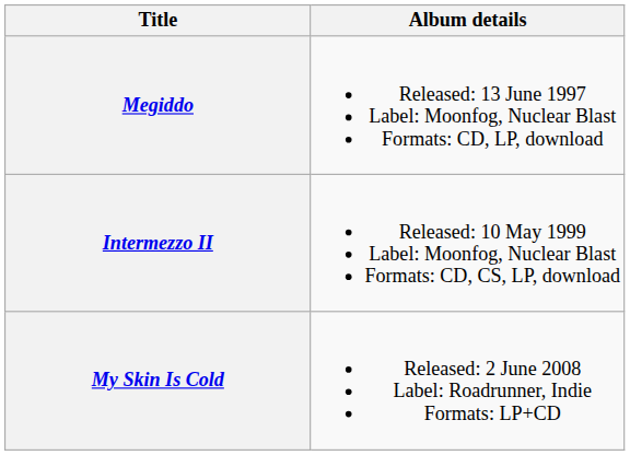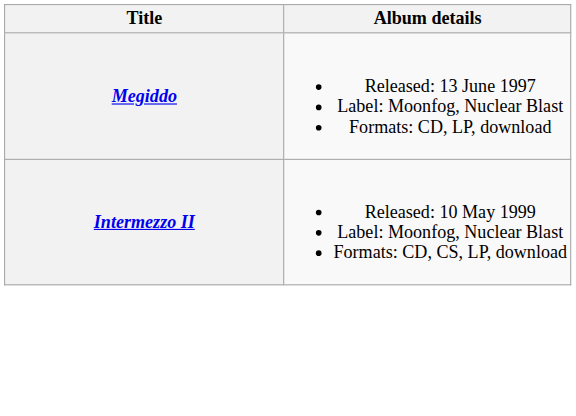 <table class="wikitable plainrowheaders" style="text-align:center;">
 <tr>
 <th scope="col" style="width:15em;">Title</th>
 <th scope="col">Album details</th>
 </tr>
 <tr>
 <th scope="row"><em><a href='#'>Megiddo</a></em></th>
 <td><br><ul><li>Released: 13 June 1997</li><li>Label: Moonfog, Nuclear Blast</li><li>Formats: CD, LP, download</li></ul></td>
 </tr>
 <tr>
 <th scope="row"><em><a href='#'>Intermezzo II</a></em></th>
 <td><br><ul><li>Released: 10 May 1999</li><li>Label: Moonfog, Nuclear Blast</li><li>Formats: CD, CS, LP, download</li></ul></td>
 </tr>
-<tr>
-<th scope="row"><em><a href='#'>My Skin Is Cold</a></em></th>
-<td><br><ul><li>Released: 2 June 2008</li><li>Label: Roadrunner, Indie</li><li>Formats: LP+CD</li></ul></td>
-</tr>
 </table>
